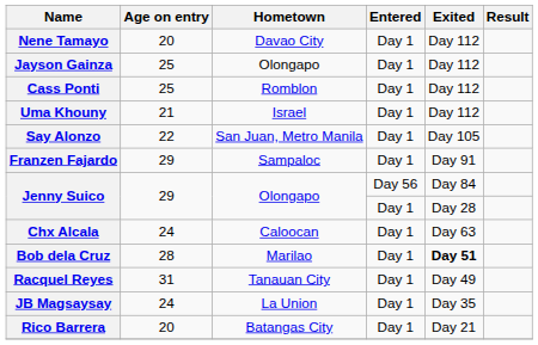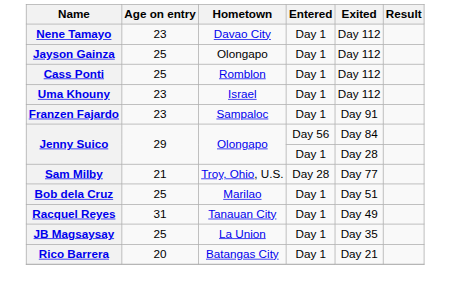 <table class="wikitable sortable" style="margin:1em auto; font-size:100%; line-height:20px; text-align:center">
 <tr>
 <th>Name</th>
 <th>Age on entry</th>
 <th>Hometown</th>
 <th>Entered</th>
 <th>Exited</th>
 <th>Result</th>
 </tr>
 <tr>
 <th><a href='#'>Nene Tamayo</a></th>
-<td align="center">20</td>
+<td align="center">23</td>
 <td><a href='#'>Davao City</a></td>
 <td>Day 1</td>
 <td>Day 112</td>
 <td></td>
 </tr>
 <tr>
 <th><a href='#'>Jayson Gainza</a></th>
 <td align="center">25</td>
 <td>Olongapo</td>
 <td>Day 1</td>
 <td>Day 112</td>
 <td></td>
 </tr>
 <tr>
 <th><a href='#'>Cass Ponti</a></th>
 <td align="center">25</td>
 <td><a href='#'>Romblon</a></td>
 <td>Day 1</td>
 <td>Day 112</td>
 <td></td>
 </tr>
 <tr>
 <th><a href='#'>Uma Khouny</a></th>
-<td align="center">21</td>
+<td align="center">23</td>
 <td><a href='#'>Israel</a></td>
 <td>Day 1</td>
 <td>Day 112</td>
 <td></td>
 </tr>
 <tr>
-<th><a href='#'>Say Alonzo</a></th>
-<td align="center">22</td>
-<td><a href='#'>San Juan, Metro Manila</a></td>
-<td>Day 1</td>
-<td>Day 105</td>
-<td></td>
-</tr>
-<tr>
 <th><a href='#'>Franzen Fajardo</a></th>
-<td align="center">29</td>
+<td align="center">23</td>
 <td><a href='#'>Sampaloc</a></td>
 <td>Day 1</td>
 <td>Day 91</td>
 <td></td>
 </tr>
 <tr>
 <th rowspan="2"><a href='#'>Jenny Suico</a></th>
 <td rowspan="2" align="center">29</td>
 <td rowspan="2"><a href='#'>Olongapo</a></td>
 <td>Day 56</td>
 <td>Day 84</td>
 <td></td>
 </tr>
 <tr>
 <td>Day 1</td>
 <td>Day 28</td>
 <td></td>
 </tr>
 <tr>
-<th><a href='#'>Chx Alcala</a></th>
-<td align="center">24</td>
-<td><a href='#'>Caloocan</a></td>
-<td>Day 1</td>
-<td>Day 63</td>
+<th><a href='#'>Sam Milby</a></th>
+<td align="center">21</td>
+<td><a href='#'>Troy, Ohio</a>, U.S.</td>
+<td>Day 28</td>
+<td>Day 77</td>
 <td></td>
 </tr>
 <tr>
 <th><a href='#'>Bob dela Cruz</a></th>
-<td align="center">28</td>
+<td align="center">25</td>
 <td><a href='#'>Marilao</a></td>
 <td>Day 1</td>
-<td><strong>Day 51</strong></td>
+<td>Day 51</td>
 <td></td>
 </tr>
 <tr>
 <th><a href='#'>Racquel Reyes</a></th>
 <td align="center">31</td>
 <td><a href='#'>Tanauan City</a></td>
 <td>Day 1</td>
 <td>Day 49</td>
 <td></td>
 </tr>
 <tr>
 <th><a href='#'>JB Magsaysay</a></th>
-<td align="center">24</td>
+<td align="center">25</td>
 <td><a href='#'>La Union</a></td>
 <td>Day 1</td>
 <td>Day 35</td>
 <td></td>
 </tr>
 <tr>
 <th><a href='#'>Rico Barrera</a></th>
 <td align="center">20</td>
 <td><a href='#'>Batangas City</a></td>
 <td>Day 1</td>
 <td>Day 21</td>
 <td></td>
 </tr>
 <tr>
 </tr>
 </table>
